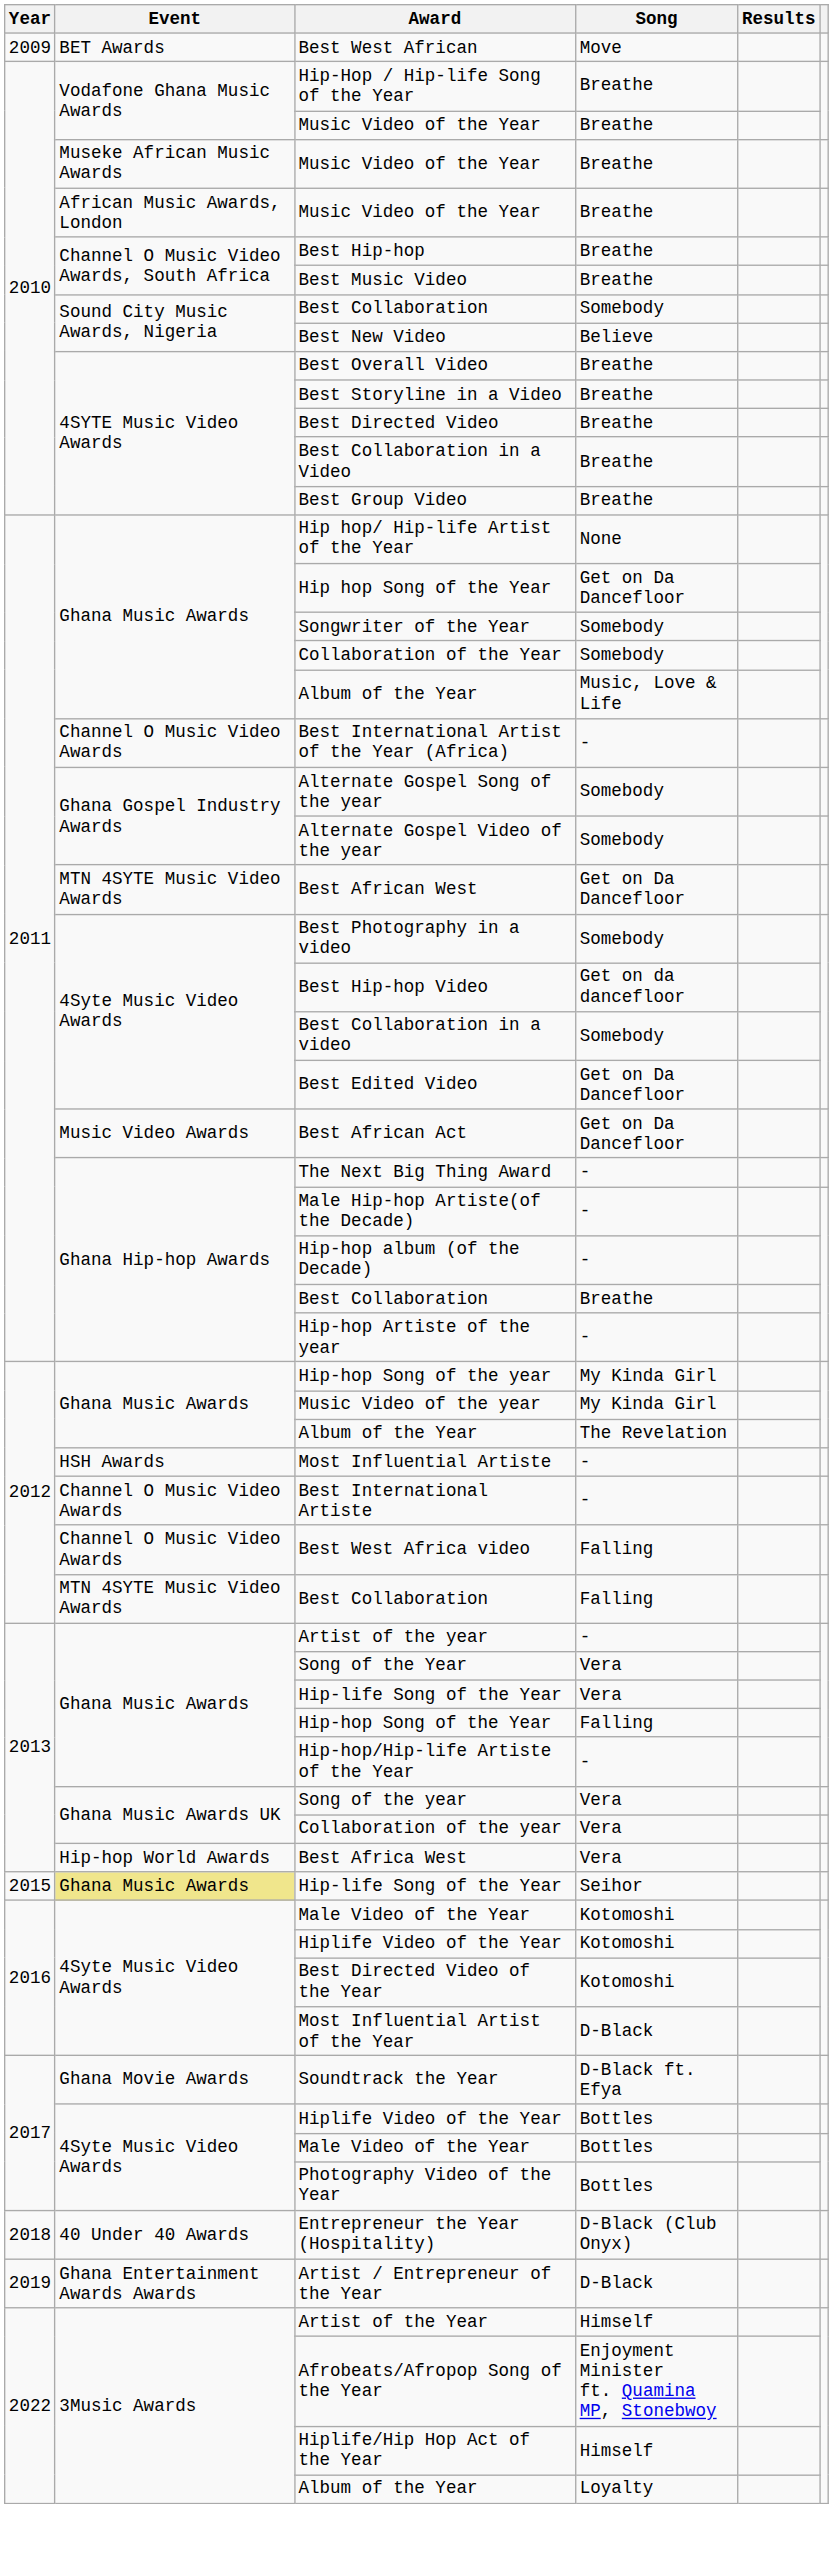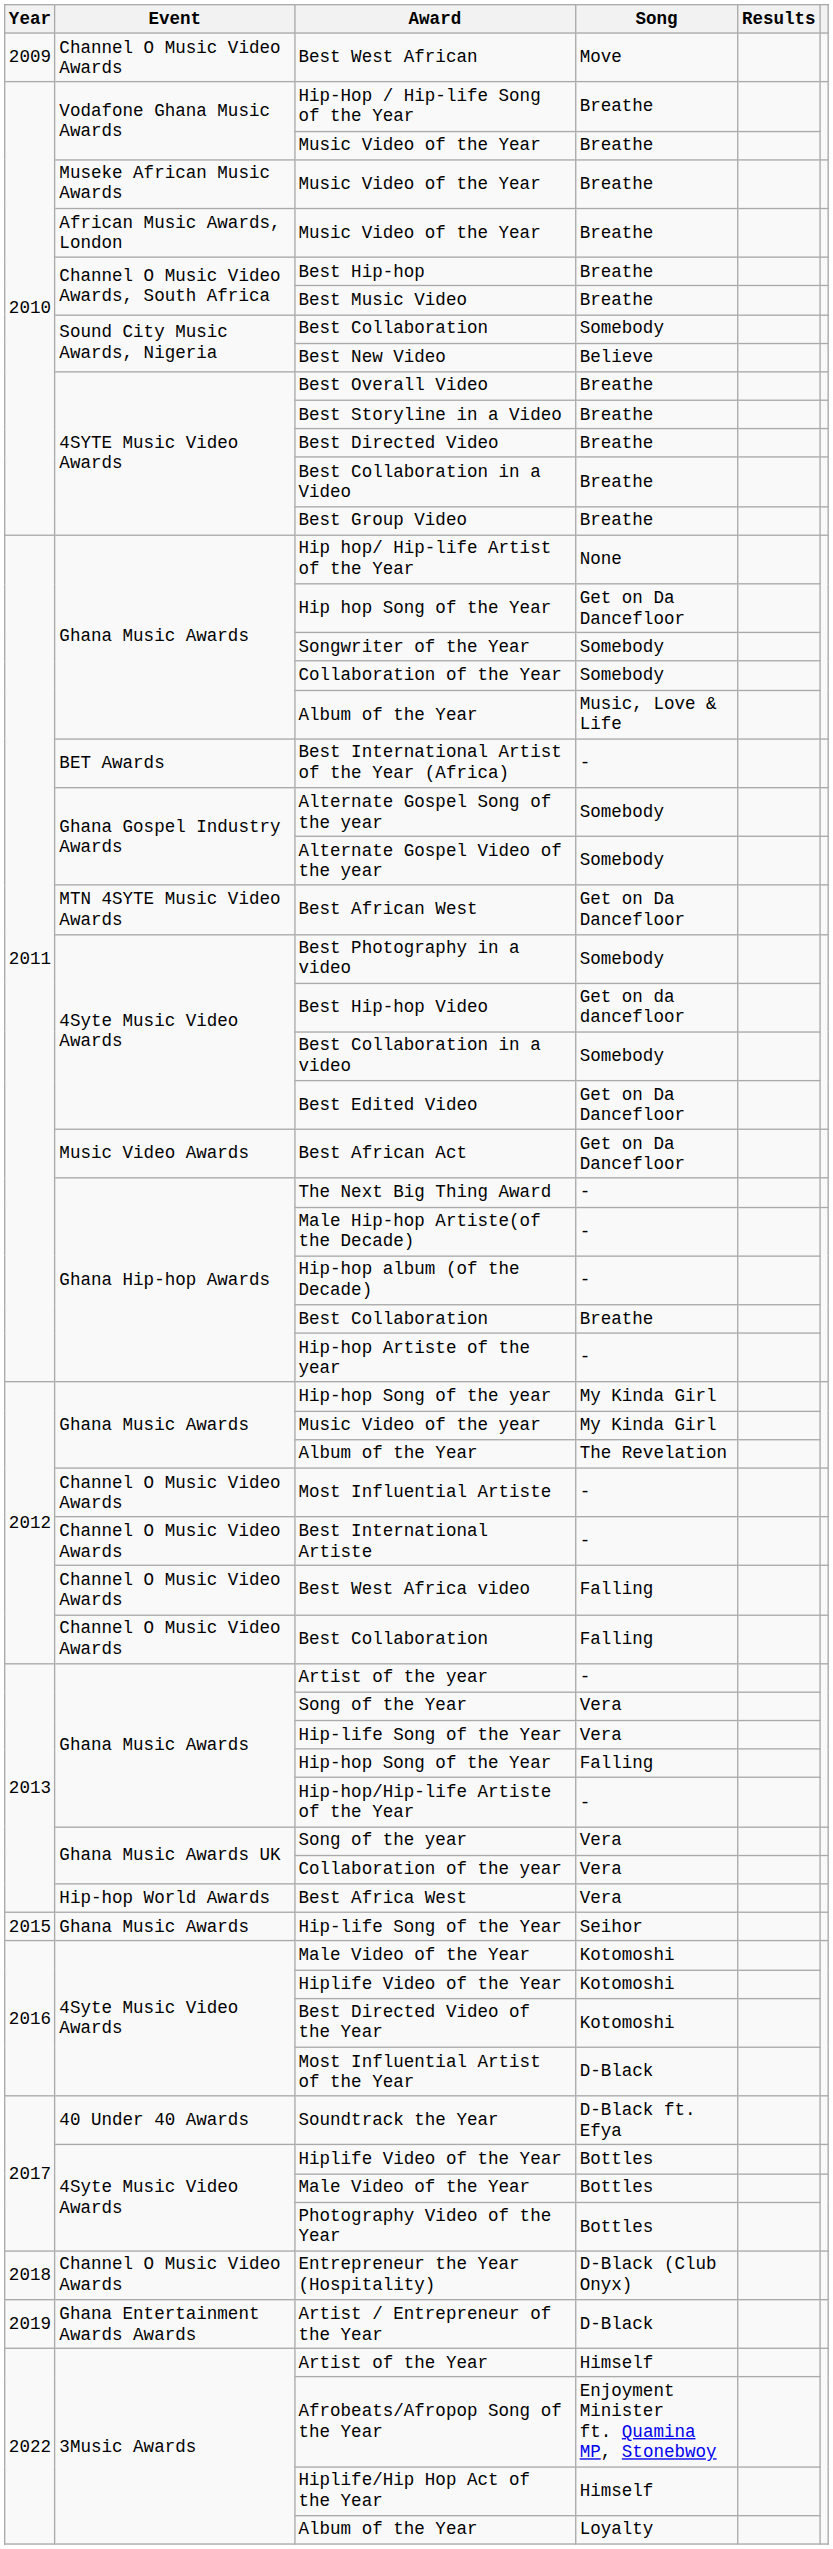 <table class="wikitable">
 <tr>
 <th>Year</th>
 <th>Event</th>
 <th>Award</th>
 <th>Song</th>
 <th>Results</th>
 <th></th>
 </tr>
 <tr>
 <td>2009</td>
-<td>BET Awards</td>
+<td>Channel O Music Video Awards</td>
 <td>Best West African</td>
 <td>Move</td>
 <td></td>
 <td></td>
 </tr>
 <tr>
 <td rowspan=13>2010</td>
 <td rowspan=2>Vodafone Ghana Music Awards</td>
 <td>Hip-Hop / Hip-life Song of the Year</td>
 <td>Breathe</td>
 <td></td>
 <td rowspan="2"></td>
 </tr>
 <tr>
 <td>Music Video of the Year</td>
 <td>Breathe</td>
 <td></td>
 </tr>
 <tr>
 <td>Museke African Music Awards</td>
 <td>Music Video of the Year</td>
 <td>Breathe</td>
 <td></td>
 <td></td>
 </tr>
 <tr>
 <td>African Music Awards, London</td>
 <td>Music Video of the Year</td>
 <td>Breathe</td>
 <td></td>
 <td></td>
 </tr>
 <tr>
 <td rowspan=2>Channel O Music Video Awards, South Africa</td>
 <td>Best Hip-hop</td>
 <td>Breathe</td>
 <td></td>
 <td></td>
 </tr>
 <tr>
 <td>Best Music Video</td>
 <td>Breathe</td>
 <td></td>
 <td></td>
 </tr>
 <tr>
 <td rowspan=2>Sound City Music Awards, Nigeria</td>
 <td>Best Collaboration</td>
 <td>Somebody</td>
 <td></td>
 <td></td>
 </tr>
 <tr>
 <td>Best New Video</td>
 <td>Believe</td>
 <td></td>
 <td></td>
 </tr>
 <tr>
 <td rowspan=5>4SYTE Music Video Awards</td>
 <td>Best Overall Video</td>
 <td>Breathe</td>
 <td></td>
 <td></td>
 </tr>
 <tr>
 <td>Best Storyline in a Video</td>
 <td>Breathe</td>
 <td></td>
 <td></td>
 </tr>
 <tr>
 <td>Best Directed Video</td>
 <td>Breathe</td>
 <td></td>
 <td></td>
 </tr>
 <tr>
 <td>Best Collaboration in a Video</td>
 <td>Breathe</td>
 <td></td>
 <td></td>
 </tr>
 <tr>
 <td>Best Group Video</td>
 <td>Breathe</td>
 <td></td>
 <td></td>
 </tr>
 <tr>
 <td rowspan=19>2011</td>
 <td rowspan=5>Ghana Music Awards</td>
 <td>Hip hop/ Hip-life Artist of the Year</td>
 <td>None</td>
 <td></td>
 <td rowspan="5"></td>
 </tr>
 <tr>
 <td>Hip hop Song of the Year</td>
 <td>Get on Da Dancefloor</td>
 <td></td>
 </tr>
 <tr>
 <td>Songwriter of the Year</td>
 <td>Somebody</td>
 <td></td>
 </tr>
 <tr>
 <td>Collaboration of the Year</td>
 <td>Somebody</td>
 <td></td>
 </tr>
 <tr>
 <td>Album of the Year</td>
 <td>Music, Love & Life</td>
 <td></td>
 </tr>
 <tr>
-<td>Channel O Music Video Awards</td>
+<td>BET Awards</td>
 <td>Best International Artist of the Year (Africa)</td>
 <td>-</td>
 <td></td>
 <td></td>
 </tr>
 <tr>
 <td rowspan=2>Ghana Gospel Industry Awards</td>
 <td>Alternate Gospel Song of the year</td>
 <td>Somebody</td>
 <td></td>
 <td></td>
 </tr>
 <tr>
 <td>Alternate Gospel Video of the year</td>
 <td>Somebody</td>
 <td></td>
 <td></td>
 </tr>
 <tr>
 <td>MTN 4SYTE Music Video Awards</td>
 <td>Best African West</td>
 <td>Get on Da Dancefloor</td>
 <td></td>
 <td></td>
 </tr>
 <tr>
 <td rowspan=4>4Syte Music Video Awards</td>
 <td>Best Photography in a video</td>
 <td>Somebody</td>
 <td></td>
 <td rowspan="4"></td>
 </tr>
 <tr>
 <td>Best Hip-hop Video</td>
 <td>Get on da dancefloor</td>
 <td></td>
 </tr>
 <tr>
 <td>Best Collaboration in a video</td>
 <td>Somebody</td>
 <td></td>
 </tr>
 <tr>
 <td>Best Edited Video</td>
 <td>Get on Da Dancefloor</td>
 <td></td>
 </tr>
 <tr>
 <td>Music Video Awards</td>
 <td>Best African Act</td>
 <td>Get on Da Dancefloor</td>
 <td></td>
 <td></td>
 </tr>
 <tr>
 <td rowspan="5">Ghana Hip-hop Awards</td>
 <td>The Next Big Thing Award</td>
 <td>-</td>
 <td></td>
 <td></td>
 </tr>
 <tr>
 <td>Male Hip-hop Artiste(of the Decade)</td>
 <td>-</td>
 <td></td>
 <td rowspan="4"></td>
 </tr>
 <tr>
 <td>Hip-hop album (of the Decade)</td>
 <td>-</td>
 <td></td>
 </tr>
 <tr>
 <td>Best Collaboration</td>
 <td>Breathe</td>
 <td></td>
 </tr>
 <tr>
 <td>Hip-hop Artiste of the year</td>
 <td>-</td>
 <td></td>
 </tr>
 <tr>
 <td rowspan=7>2012</td>
 <td rowspan=3>Ghana Music Awards</td>
 <td>Hip-hop Song of the year</td>
 <td>My Kinda Girl</td>
 <td></td>
 <td rowspan="3"></td>
 </tr>
 <tr>
 <td>Music Video of the year</td>
 <td>My Kinda Girl</td>
 <td></td>
 </tr>
 <tr>
 <td>Album of the Year</td>
 <td>The Revelation</td>
 <td></td>
 </tr>
 <tr>
-<td>HSH Awards</td>
+<td>Channel O Music Video Awards</td>
 <td>Most Influential Artiste</td>
 <td>-</td>
 <td></td>
 <td></td>
 </tr>
 <tr>
 <td>Channel O Music Video Awards</td>
 <td>Best International Artiste</td>
 <td>-</td>
 <td></td>
 <td></td>
 </tr>
 <tr>
 <td>Channel O Music Video Awards</td>
 <td>Best West Africa video</td>
 <td>Falling</td>
 <td></td>
 <td></td>
 </tr>
 <tr>
-<td>MTN 4SYTE Music Video Awards</td>
+<td>Channel O Music Video Awards</td>
 <td>Best Collaboration</td>
 <td>Falling</td>
 <td></td>
 <td></td>
 </tr>
 <tr>
 <td rowspan=8>2013</td>
 <td rowspan=5>Ghana Music Awards</td>
 <td>Artist of the year</td>
 <td>-</td>
 <td></td>
 <td rowspan="5"></td>
 </tr>
 <tr>
 <td>Song of the Year</td>
 <td>Vera</td>
 <td></td>
 </tr>
 <tr>
 <td>Hip-life Song of the Year</td>
 <td>Vera</td>
 <td></td>
 </tr>
 <tr>
 <td>Hip-hop Song of the Year</td>
 <td>Falling</td>
 <td></td>
 </tr>
 <tr>
 <td>Hip-hop/Hip-life Artiste of the Year</td>
 <td>-</td>
 <td></td>
 </tr>
 <tr>
 <td rowspan=2>Ghana Music Awards UK</td>
 <td>Song of the year</td>
 <td>Vera</td>
 <td></td>
 <td></td>
 </tr>
 <tr>
 <td>Collaboration of the year</td>
 <td>Vera</td>
 <td></td>
 <td></td>
 </tr>
 <tr>
 <td>Hip-hop World Awards</td>
 <td>Best Africa West</td>
 <td>Vera</td>
 <td></td>
 <td></td>
 </tr>
 <tr>
 <td>2015</td>
-<td style="background: khaki;">Ghana Music Awards</td>
+<td>Ghana Music Awards</td>
 <td>Hip-life Song of the Year</td>
 <td>Seihor</td>
 <td></td>
 <td></td>
 </tr>
 <tr>
 <td rowspan=4>2016</td>
 <td rowspan="4">4Syte Music Video Awards</td>
 <td>Male Video of the Year</td>
 <td>Kotomoshi</td>
 <td></td>
 <td rowspan="4"></td>
 </tr>
 <tr>
 <td>Hiplife Video of the Year</td>
 <td>Kotomoshi</td>
 <td></td>
 </tr>
 <tr>
 <td>Best Directed Video of the Year</td>
 <td>Kotomoshi</td>
 <td></td>
 </tr>
 <tr>
 <td>Most Influential Artist of the Year</td>
 <td>D-Black</td>
 <td></td>
 </tr>
 <tr>
 <td rowspan=4>2017</td>
-<td>Ghana Movie Awards</td>
+<td>40 Under 40 Awards</td>
 <td>Soundtrack the Year</td>
 <td>D-Black ft. Efya</td>
 <td></td>
 <td></td>
 </tr>
 <tr>
 <td rowspan="3">4Syte Music Video Awards</td>
 <td>Hiplife Video of the Year</td>
 <td>Bottles</td>
 <td></td>
 <td></td>
 </tr>
 <tr>
 <td>Male Video of the Year</td>
 <td>Bottles</td>
 <td></td>
 <td rowspan="2"></td>
 </tr>
 <tr>
 <td>Photography Video of the Year</td>
 <td>Bottles</td>
 <td></td>
 </tr>
 <tr>
 <td>2018</td>
-<td>40 Under 40 Awards</td>
+<td>Channel O Music Video Awards</td>
 <td>Entrepreneur the Year (Hospitality)</td>
 <td>D-Black (Club Onyx)</td>
 <td></td>
 <td></td>
 </tr>
 <tr>
 <td>2019</td>
 <td>Ghana Entertainment Awards Awards</td>
 <td>Artist / Entrepreneur of the Year</td>
 <td>D-Black</td>
 <td></td>
 <td></td>
 </tr>
 <tr>
 <td rowspan="4">2022</td>
 <td rowspan="4">3Music Awards</td>
 <td>Artist of the Year</td>
 <td>Himself</td>
 <td></td>
 <td rowspan="4"></td>
 </tr>
 <tr>
 <td>Afrobeats/Afropop Song of the Year</td>
 <td>Enjoyment Minister<br>ft. <a href='#'>Quamina MP</a>, <a href='#'>Stonebwoy</a></td>
 <td></td>
 </tr>
 <tr>
 <td>Hiplife/Hip Hop Act of the Year</td>
 <td>Himself</td>
 <td></td>
 </tr>
 <tr>
 <td>Album of the Year</td>
 <td>Loyalty</td>
 <td></td>
 </tr>
 </table>
